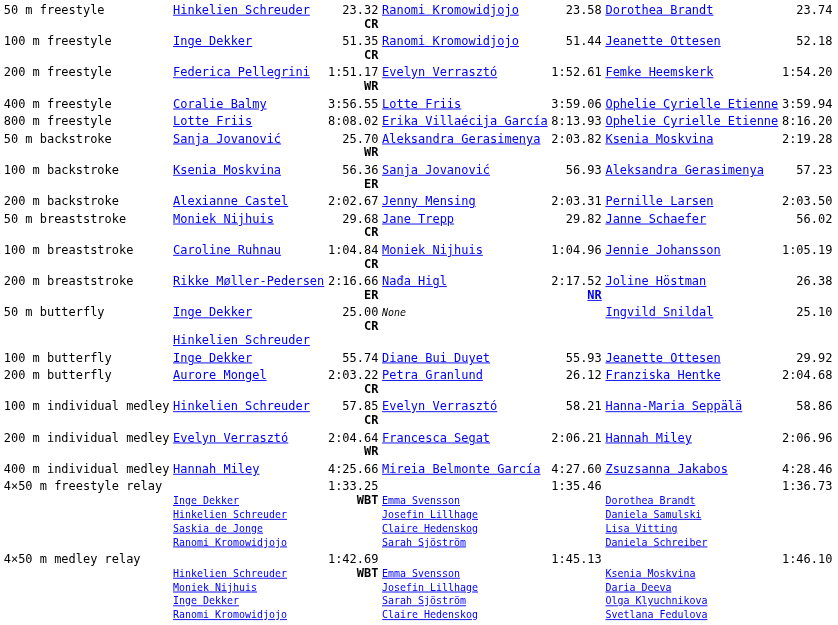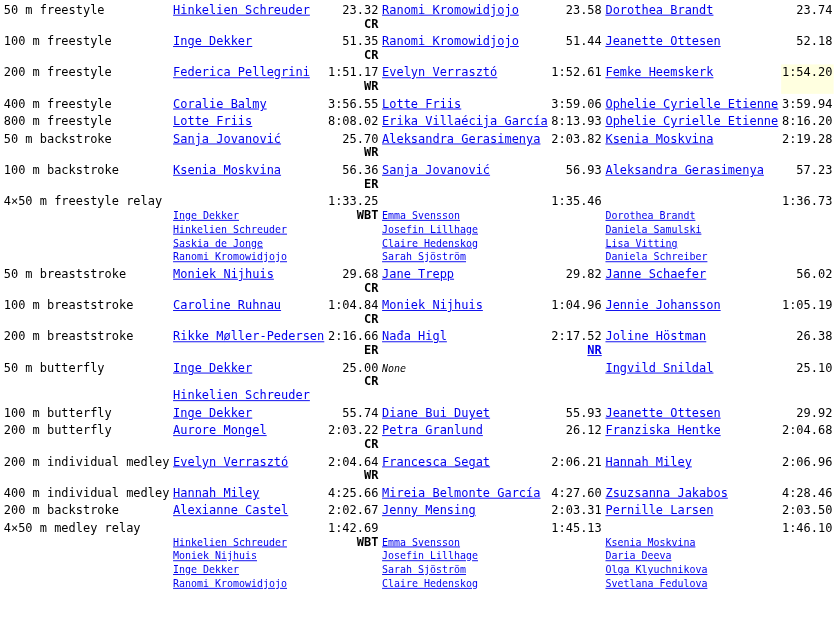 <table>
 <tr valign="top">
 <td>50 m freestyle <div></div></td>
 <td><a href='#'>Hinkelien Schreuder</a><br><small></small></td>
 <td align="right">23.32<br><strong>CR</strong></td>
 <td><a href='#'>Ranomi Kromowidjojo</a><br><small></small></td>
 <td align="right">23.58</td>
 <td><a href='#'>Dorothea Brandt</a><br><small></small></td>
 <td align="right">23.74</td>
 </tr>
 <tr valign="top">
 <td>100 m freestyle <div></div></td>
 <td><a href='#'>Inge Dekker</a><br><small></small></td>
 <td align="right">51.35<br><strong>CR</strong></td>
 <td><a href='#'>Ranomi Kromowidjojo</a><br><small></small></td>
 <td align="right">51.44</td>
 <td><a href='#'>Jeanette Ottesen</a><br><small></small></td>
 <td align="right">52.18</td>
 </tr>
 <tr valign="top">
 <td>200 m freestyle <div></div></td>
 <td><a href='#'>Federica Pellegrini</a><br><small></small></td>
 <td align="right">1:51.17<br><strong>WR</strong></td>
 <td><a href='#'>Evelyn Verrasztó</a><br><small></small></td>
 <td align="right">1:52.61</td>
 <td><a href='#'>Femke Heemskerk</a><br><small></small></td>
-<td align="right">1:54.20</td>
+<td align="right" style="background: lightyellow;">1:54.20</td>
 </tr>
 <tr valign="top">
 <td>400 m freestyle <div></div></td>
 <td><a href='#'>Coralie Balmy</a><br><small></small></td>
 <td align="right">3:56.55</td>
 <td><a href='#'>Lotte Friis</a><br><small></small></td>
 <td align="right">3:59.06</td>
 <td><a href='#'>Ophelie Cyrielle Etienne</a><br><small></small></td>
 <td align="right">3:59.94</td>
 </tr>
 <tr valign="top">
 <td>800 m freestyle <div></div></td>
 <td><a href='#'>Lotte Friis</a><br><small></small></td>
 <td align="right">8:08.02</td>
 <td><a href='#'>Erika Villaécija García</a><br><small></small></td>
 <td align="right">8:13.93</td>
 <td><a href='#'>Ophelie Cyrielle Etienne</a><br><small></small></td>
 <td align="right">8:16.20</td>
 </tr>
 <tr valign="top">
 <td>50 m backstroke <div></div></td>
 <td><a href='#'>Sanja Jovanović</a><br><small></small></td>
 <td align="right">25.70<br><strong>WR</strong></td>
 <td><a href='#'>Aleksandra Gerasimenya</a><br><small></small></td>
 <td align="right">2:03.82</td>
 <td><a href='#'>Ksenia Moskvina</a><br><small></small></td>
 <td align="right">2:19.28</td>
 </tr>
 <tr valign="top">
 <td>100 m backstroke <div></div></td>
 <td><a href='#'>Ksenia Moskvina</a><br><small></small></td>
 <td align="right">56.36<br><strong>ER</strong></td>
 <td><a href='#'>Sanja Jovanović</a><br><small></small></td>
 <td align="right">56.93</td>
 <td><a href='#'>Aleksandra Gerasimenya</a><br><small></small></td>
 <td align="right">57.23</td>
 </tr>
 <tr valign="top">
-<td>200 m backstroke <div></div></td>
-<td><a href='#'>Alexianne Castel</a><br><small></small></td>
-<td align="right">2:02.67</td>
-<td><a href='#'>Jenny Mensing</a><br><small></small></td>
-<td align="right">2:03.31</td>
-<td><a href='#'>Pernille Larsen</a><br><small></small></td>
-<td align="right">2:03.50</td>
+<td>4×50 m freestyle relay <div></div></td>
+<td><br><small><a href='#'>Inge Dekker</a><br><a href='#'>Hinkelien Schreuder</a><br><a href='#'>Saskia de Jonge</a><br><a href='#'>Ranomi Kromowidjojo</a></small></td>
+<td align="right">1:33.25<br><strong>WBT</strong></td>
+<td><br><small><a href='#'>Emma Svensson</a><br><a href='#'>Josefin Lillhage</a><br><a href='#'>Claire Hedenskog</a><br><a href='#'>Sarah Sjöström</a></small></td>
+<td align="right">1:35.46</td>
+<td><br><small><a href='#'>Dorothea Brandt</a><br><a href='#'>Daniela Samulski</a><br><a href='#'>Lisa Vitting</a><br><a href='#'>Daniela Schreiber</a></small></td>
+<td align="right">1:36.73</td>
 </tr>
 <tr valign="top">
 <td>50 m breaststroke <div></div></td>
 <td><a href='#'>Moniek Nijhuis</a><br><small></small></td>
 <td align="right">29.68<br><strong>CR</strong></td>
 <td><a href='#'>Jane Trepp</a><br><small></small></td>
 <td align="right">29.82</td>
 <td><a href='#'>Janne Schaefer</a><br><small></small></td>
 <td align="right">56.02</td>
 </tr>
 <tr valign="top">
 <td>100 m breaststroke <div></div></td>
 <td><a href='#'>Caroline Ruhnau</a><br><small></small></td>
 <td align="right">1:04.84<br><strong>CR</strong></td>
 <td><a href='#'>Moniek Nijhuis</a><br><small></small></td>
 <td align="right">1:04.96</td>
 <td><a href='#'>Jennie Johansson</a><br><small></small></td>
 <td align="right">1:05.19</td>
 </tr>
 <tr valign="top">
 <td>200 m breaststroke <div></div></td>
 <td><a href='#'>Rikke Møller-Pedersen</a><br><small></small></td>
 <td align="right">2:16.66<br><strong>ER</strong></td>
 <td><a href='#'>Nađa Higl</a><br><small></small></td>
 <td align="right">2:17.52<br><strong><a href='#'>NR</a></strong></td>
 <td><a href='#'>Joline Höstman</a><br><small></small></td>
 <td align="right">26.38</td>
 </tr>
 <tr valign="top">
 <td>50 m butterfly <div></div></td>
 <td><a href='#'>Inge Dekker</a><br><small></small><br><a href='#'>Hinkelien Schreuder</a><br><small></small></td>
 <td align="right">25.00<br><strong>CR</strong></td>
 <td><small><em>None</em></small></td>
 <td align="right"></td>
 <td><a href='#'>Ingvild Snildal</a><br><small></small></td>
 <td align="right">25.10</td>
 </tr>
 <tr valign="top">
 <td>100 m butterfly <div></div></td>
 <td><a href='#'>Inge Dekker</a><br><small></small></td>
 <td align="right">55.74</td>
 <td><a href='#'>Diane Bui Duyet</a><br><small></small></td>
 <td align="right">55.93</td>
 <td><a href='#'>Jeanette Ottesen</a><br><small></small></td>
 <td align="right">29.92</td>
 </tr>
 <tr valign="top">
 <td>200 m butterfly <div></div></td>
 <td><a href='#'>Aurore Mongel</a><br><small></small></td>
 <td align="right">2:03.22<br><strong>CR</strong></td>
 <td><a href='#'>Petra Granlund</a><br><small></small></td>
 <td align="right">26.12</td>
 <td><a href='#'>Franziska Hentke</a><br><small></small></td>
 <td align="right">2:04.68</td>
 </tr>
 <tr valign="top">
-<td>100 m individual medley <div></div></td>
-<td><a href='#'>Hinkelien Schreuder</a><br><small></small></td>
-<td align="right">57.85<br><strong>CR</strong></td>
-<td><a href='#'>Evelyn Verrasztó</a><br><small></small></td>
-<td align="right">58.21</td>
-<td><a href='#'>Hanna-Maria Seppälä</a><br><small></small></td>
-<td align="right">58.86</td>
-</tr>
-<tr valign="top">
 <td>200 m individual medley <div></div></td>
 <td><a href='#'>Evelyn Verrasztó</a><br><small></small></td>
 <td align="right">2:04.64<br><strong>WR</strong></td>
 <td><a href='#'>Francesca Segat</a><br><small></small></td>
 <td align="right">2:06.21</td>
 <td><a href='#'>Hannah Miley</a><br><small></small></td>
 <td align="right">2:06.96</td>
 </tr>
 <tr valign="top">
 <td>400 m individual medley <div></div></td>
 <td><a href='#'>Hannah Miley</a><br><small></small></td>
 <td align="right">4:25.66</td>
 <td><a href='#'>Mireia Belmonte García</a><br><small></small></td>
 <td align="right">4:27.60</td>
 <td><a href='#'>Zsuzsanna Jakabos</a><br><small></small></td>
 <td align="right">4:28.46</td>
 </tr>
 <tr valign="top">
-<td>4×50 m freestyle relay <div></div></td>
-<td><br><small><a href='#'>Inge Dekker</a><br><a href='#'>Hinkelien Schreuder</a><br><a href='#'>Saskia de Jonge</a><br><a href='#'>Ranomi Kromowidjojo</a></small></td>
-<td align="right">1:33.25<br><strong>WBT</strong></td>
-<td><br><small><a href='#'>Emma Svensson</a><br><a href='#'>Josefin Lillhage</a><br><a href='#'>Claire Hedenskog</a><br><a href='#'>Sarah Sjöström</a></small></td>
-<td align="right">1:35.46</td>
-<td><br><small><a href='#'>Dorothea Brandt</a><br><a href='#'>Daniela Samulski</a><br><a href='#'>Lisa Vitting</a><br><a href='#'>Daniela Schreiber</a></small></td>
-<td align="right">1:36.73</td>
+<td>200 m backstroke <div></div></td>
+<td><a href='#'>Alexianne Castel</a><br><small></small></td>
+<td align="right">2:02.67</td>
+<td><a href='#'>Jenny Mensing</a><br><small></small></td>
+<td align="right">2:03.31</td>
+<td><a href='#'>Pernille Larsen</a><br><small></small></td>
+<td align="right">2:03.50</td>
 </tr>
 <tr valign="top">
 <td>4×50 m medley relay <div></div></td>
 <td><br><small><a href='#'>Hinkelien Schreuder</a><br><a href='#'>Moniek Nijhuis</a><br><a href='#'>Inge Dekker</a><br><a href='#'>Ranomi Kromowidjojo</a></small></td>
 <td align="right">1:42.69<br><strong>WBT</strong></td>
 <td><br><small><a href='#'>Emma Svensson</a><br><a href='#'>Josefin Lillhage</a><br><a href='#'>Sarah Sjöström</a><br><a href='#'>Claire Hedenskog</a></small></td>
 <td align="right">1:45.13</td>
 <td><br><small><a href='#'>Ksenia Moskvina</a><br><a href='#'>Daria Deeva</a><br><a href='#'>Olga Klyuchnikova</a><br><a href='#'>Svetlana Fedulova</a></small></td>
 <td align="right">1:46.10</td>
 </tr>
 </table>
